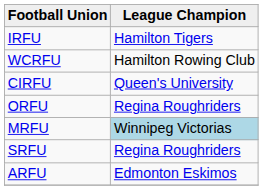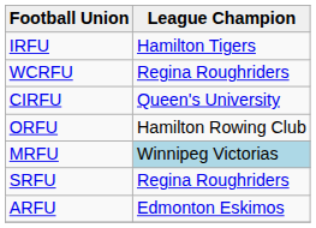 <table class="wikitable">
 <tr>
 <th scope="col" style="background:#efefef;">Football Union</th>
 <th scope="col" style="background:#efefef;">League Champion</th>
 </tr>
 <tr>
 <td><a href='#'>IRFU</a></td>
 <td><a href='#'>Hamilton Tigers</a></td>
 </tr>
 <tr>
 <td><a href='#'>WCRFU</a></td>
-<td>Hamilton Rowing Club</td>
+<td><a href='#'>Regina Roughriders</a></td>
 </tr>
 <tr>
 <td><a href='#'>CIRFU</a></td>
 <td><a href='#'>Queen's University</a></td>
 </tr>
 <tr>
 <td><a href='#'>ORFU</a></td>
-<td><a href='#'>Regina Roughriders</a></td>
+<td>Hamilton Rowing Club</td>
 </tr>
 <tr>
 <td><a href='#'>MRFU</a></td>
 <td style="background: lightblue;">Winnipeg Victorias</td>
 </tr>
 <tr>
 <td><a href='#'>SRFU</a></td>
 <td><a href='#'>Regina Roughriders</a></td>
 </tr>
 <tr>
 <td><a href='#'>ARFU</a></td>
 <td><a href='#'>Edmonton Eskimos</a></td>
 </tr>
 <tr>
 </tr>
 </table>
